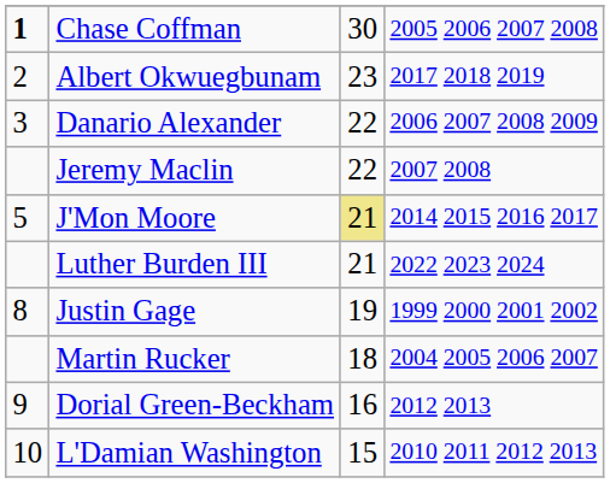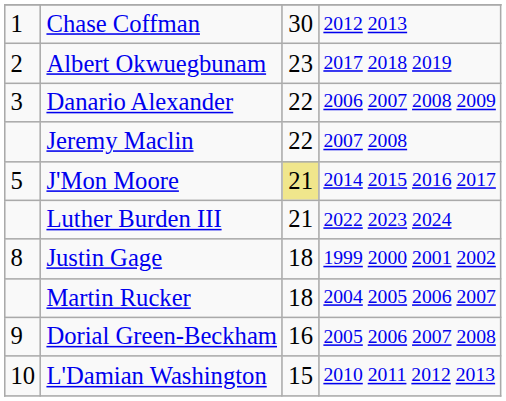 <table class="wikitable">
 <tr>
 </tr>
 <tr>
-<td><strong>1</strong></td>
+<td>1</td>
 <td><a href='#'>Chase Coffman</a></td>
 <td>30</td>
-<td style="font-size:80%;"><a href='#'>2005</a> <a href='#'>2006</a> <a href='#'>2007</a> <a href='#'>2008</a></td>
+<td style="font-size:80%;"><a href='#'>2012</a> <a href='#'>2013</a></td>
 </tr>
 <tr>
 <td>2</td>
 <td><a href='#'>Albert Okwuegbunam</a></td>
 <td>23</td>
 <td style="font-size:80%;"><a href='#'>2017</a> <a href='#'>2018</a> <a href='#'>2019</a></td>
 </tr>
 <tr>
 <td>3</td>
 <td><a href='#'>Danario Alexander</a></td>
 <td>22</td>
 <td style="font-size:80%;"><a href='#'>2006</a> <a href='#'>2007</a> <a href='#'>2008</a> <a href='#'>2009</a></td>
 </tr>
 <tr>
 <td></td>
 <td><a href='#'>Jeremy Maclin</a></td>
 <td>22</td>
 <td style="font-size:80%;"><a href='#'>2007</a> <a href='#'>2008</a></td>
 </tr>
 <tr>
 <td>5</td>
 <td><a href='#'>J'Mon Moore</a></td>
 <td style="background: khaki;">21</td>
 <td style="font-size:80%;"><a href='#'>2014</a> <a href='#'>2015</a> <a href='#'>2016</a> <a href='#'>2017</a></td>
 </tr>
 <tr>
 <td></td>
 <td><a href='#'>Luther Burden III</a></td>
 <td>21</td>
 <td style="font-size:80%;"><a href='#'>2022</a> <a href='#'>2023</a> <a href='#'>2024</a></td>
 </tr>
 <tr>
 <td>8</td>
 <td><a href='#'>Justin Gage</a></td>
-<td>19</td>
+<td>18</td>
 <td style="font-size:80%;"><a href='#'>1999</a> <a href='#'>2000</a> <a href='#'>2001</a> <a href='#'>2002</a></td>
 </tr>
 <tr>
 <td></td>
 <td><a href='#'>Martin Rucker</a></td>
 <td>18</td>
 <td style="font-size:80%;"><a href='#'>2004</a> <a href='#'>2005</a> <a href='#'>2006</a> <a href='#'>2007</a></td>
 </tr>
 <tr>
 <td>9</td>
 <td><a href='#'>Dorial Green-Beckham</a></td>
 <td>16</td>
-<td style="font-size:80%;"><a href='#'>2012</a> <a href='#'>2013</a></td>
+<td style="font-size:80%;"><a href='#'>2005</a> <a href='#'>2006</a> <a href='#'>2007</a> <a href='#'>2008</a></td>
 </tr>
 <tr>
 <td>10</td>
 <td><a href='#'>L'Damian Washington</a></td>
 <td>15</td>
 <td style="font-size:80%;"><a href='#'>2010</a> <a href='#'>2011</a> <a href='#'>2012</a> <a href='#'>2013</a></td>
 </tr>
 </table>
